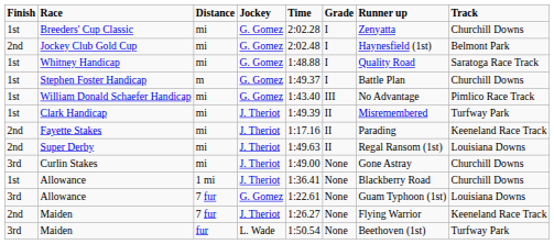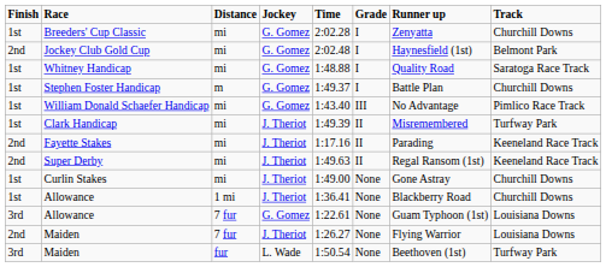 <table class="wikitable">
 <tr>
 <td><strong>Finish</strong></td>
 <td><strong>Race</strong></td>
 <td><strong>Distance</strong></td>
 <td><strong>Jockey</strong></td>
 <td><strong>Time</strong></td>
 <td><strong>Grade</strong></td>
 <td><strong>Runner up </strong></td>
 <td><strong>Track</strong></td>
 </tr>
 <tr>
 <td>1st</td>
 <td><a href='#'>Breeders' Cup Classic</a></td>
 <td> mi</td>
 <td><a href='#'>G. Gomez</a></td>
 <td>2:02.28</td>
 <td>I</td>
 <td><a href='#'>Zenyatta</a></td>
 <td>Churchill Downs</td>
 </tr>
 <tr>
 <td>2nd</td>
 <td><a href='#'>Jockey Club Gold Cup</a></td>
 <td> mi</td>
 <td><a href='#'>G. Gomez</a></td>
 <td>2:02.48</td>
 <td>I</td>
 <td><a href='#'>Haynesfield</a> (1st)</td>
 <td>Belmont Park</td>
 </tr>
 <tr>
 <td>1st</td>
 <td><a href='#'>Whitney Handicap</a></td>
 <td> mi</td>
 <td><a href='#'>G. Gomez</a></td>
 <td>1:48.88</td>
 <td>I</td>
 <td><a href='#'>Quality Road</a></td>
 <td>Saratoga Race Track</td>
 </tr>
 <tr>
 <td>1st</td>
 <td><a href='#'>Stephen Foster Handicap</a></td>
 <td> m</td>
 <td><a href='#'>G. Gomez</a></td>
 <td>1:49.37</td>
 <td>I</td>
 <td>Battle Plan</td>
 <td>Churchill Downs</td>
 </tr>
 <tr>
 <td>1st</td>
 <td><a href='#'>William Donald Schaefer Handicap</a></td>
 <td> mi</td>
 <td><a href='#'>G. Gomez</a></td>
 <td>1:43.40</td>
 <td>III</td>
 <td>No Advantage</td>
 <td>Pimlico Race Track</td>
 </tr>
 <tr>
 <td>1st</td>
 <td><a href='#'>Clark Handicap</a></td>
 <td> mi</td>
 <td><a href='#'>J. Theriot</a></td>
 <td>1:49.39</td>
 <td>II</td>
 <td><a href='#'>Misremembered</a></td>
 <td>Turfway Park</td>
 </tr>
 <tr>
 <td>2nd</td>
 <td><a href='#'>Fayette Stakes</a></td>
 <td> mi</td>
 <td><a href='#'>J. Theriot</a></td>
 <td>1:17.16</td>
 <td>II</td>
 <td>Parading</td>
 <td>Keeneland Race Track</td>
 </tr>
 <tr>
 <td>2nd</td>
 <td><a href='#'>Super Derby</a></td>
 <td> mi</td>
 <td><a href='#'>J. Theriot</a></td>
 <td>1:49.63</td>
 <td>II</td>
 <td>Regal Ransom (1st)</td>
-<td>Louisiana Downs</td>
+<td>Keeneland Race Track</td>
 </tr>
 <tr>
-<td>3rd</td>
+<td>1st</td>
 <td>Curlin Stakes</td>
 <td> mi</td>
 <td><a href='#'>J. Theriot</a></td>
 <td>1:49.00</td>
 <td>None</td>
 <td>Gone Astray</td>
 <td>Churchill Downs</td>
 </tr>
 <tr>
 <td>1st</td>
 <td>Allowance</td>
 <td>1 mi</td>
 <td><a href='#'>J. Theriot</a></td>
 <td>1:36.41</td>
 <td>None</td>
 <td>Blackberry Road</td>
 <td>Churchill Downs</td>
 </tr>
 <tr>
 <td>3rd</td>
 <td>Allowance</td>
 <td>7 <a href='#'>fur</a></td>
 <td><a href='#'>G. Gomez</a></td>
 <td>1:22.61</td>
 <td>None</td>
 <td>Guam Typhoon (1st)</td>
 <td>Louisiana Downs</td>
 </tr>
 <tr>
 <td>2nd</td>
 <td>Maiden</td>
 <td>7 <a href='#'>fur</a></td>
 <td><a href='#'>J. Theriot</a></td>
 <td>1:26.27</td>
 <td>None</td>
 <td>Flying Warrior</td>
-<td>Keeneland Race Track</td>
+<td>Louisiana Downs</td>
 </tr>
 <tr>
 <td>3rd</td>
 <td>Maiden</td>
 <td> <a href='#'>fur</a></td>
 <td>L. Wade</td>
 <td>1:50.54</td>
 <td>None</td>
 <td>Beethoven (1st)</td>
 <td>Turfway Park</td>
 </tr>
 </table>
